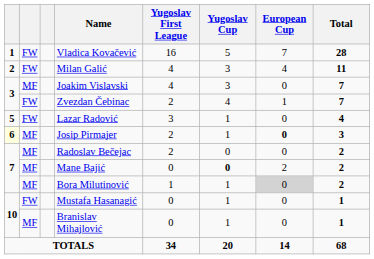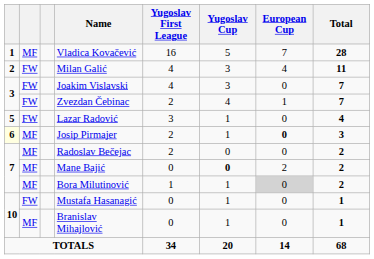 <table class="wikitable" style="text-align:center">
 <tr>
 <th width=15></th>
 <th width=15></th>
 <th width=15></th>
 <th width=128>Name</th>
 <th width=80><strong><a href='#'>Yugoslav First League</a></strong></th>
 <th width=80><strong><a href='#'>Yugoslav Cup</a></strong></th>
 <th width=80><strong><a href='#'>European Cup</a></strong></th>
 <th width=80><strong>Total</strong></th>
 </tr>
 <tr>
 <td><strong>1</strong></td>
-<td><a href='#'>FW</a></td>
+<td><a href='#'>MF</a></td>
 <td></td>
 <td align=left><a href='#'>Vladica Kovačević</a></td>
 <td>16</td>
 <td>5</td>
 <td>7</td>
 <td><strong>28</strong></td>
 </tr>
 <tr>
 <td><strong>2</strong></td>
 <td><a href='#'>FW</a></td>
 <td></td>
 <td align=left><a href='#'>Milan Galić</a></td>
 <td>4</td>
 <td>3</td>
 <td>4</td>
 <td><strong>11</strong></td>
 </tr>
 <tr>
 <td rowspan=2><strong>3</strong></td>
-<td><a href='#'>MF</a></td>
+<td><a href='#'>FW</a></td>
 <td></td>
 <td align=left><a href='#'>Joakim Vislavski</a></td>
 <td>4</td>
 <td>3</td>
 <td>0</td>
 <td><strong>7</strong></td>
 </tr>
 <tr>
 <td><a href='#'>FW</a></td>
 <td></td>
 <td align=left><a href='#'>Zvezdan Čebinac</a></td>
 <td>2</td>
 <td>4</td>
 <td>1</td>
 <td><strong>7</strong></td>
 </tr>
 <tr>
 <td><strong>5</strong></td>
 <td><a href='#'>FW</a></td>
 <td></td>
 <td align=left><a href='#'>Lazar Radović</a></td>
 <td>3</td>
 <td>1</td>
 <td>0</td>
 <td><strong>4</strong></td>
 </tr>
 <tr>
 <td style="background: lightyellow;"><strong>6</strong></td>
 <td><a href='#'>MF</a></td>
 <td></td>
 <td align=left><a href='#'>Josip Pirmajer</a></td>
 <td>2</td>
 <td>1</td>
 <td><strong>0</strong></td>
 <td><strong>3</strong></td>
 </tr>
 <tr>
 <td rowspan=3><strong>7</strong></td>
 <td><a href='#'>MF</a></td>
 <td></td>
 <td align=left><a href='#'>Radoslav Bečejac</a></td>
 <td>2</td>
 <td>0</td>
 <td>0</td>
 <td><strong>2</strong></td>
 </tr>
 <tr>
 <td><a href='#'>MF</a></td>
 <td></td>
 <td align=left><a href='#'>Mane Bajić</a></td>
 <td>0</td>
 <td><strong>0</strong></td>
 <td>2</td>
 <td><strong>2</strong></td>
 </tr>
 <tr>
 <td><a href='#'>MF</a></td>
 <td></td>
 <td align=left><a href='#'>Bora Milutinović</a></td>
 <td>1</td>
 <td>1</td>
 <td style="background: lightgrey;">0</td>
 <td><strong>2</strong></td>
 </tr>
 <tr>
 <td rowspan=2><strong>10</strong></td>
 <td><a href='#'>FW</a></td>
 <td></td>
 <td align=left><a href='#'>Mustafa Hasanagić</a></td>
 <td>0</td>
 <td>1</td>
 <td>0</td>
 <td><strong>1</strong></td>
 </tr>
 <tr>
 <td><a href='#'>MF</a></td>
 <td></td>
 <td align=left><a href='#'>Branislav Mihajlović</a></td>
 <td>0</td>
 <td>1</td>
 <td>0</td>
 <td><strong>1</strong></td>
 </tr>
 <tr>
 <td colspan=4><strong>TOTALS</strong></td>
 <td><strong>34</strong></td>
 <td><strong>20</strong></td>
 <td><strong>14</strong></td>
 <td><strong>68</strong></td>
 </tr>
 </table>
